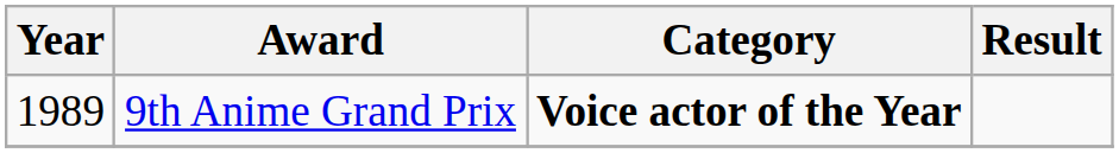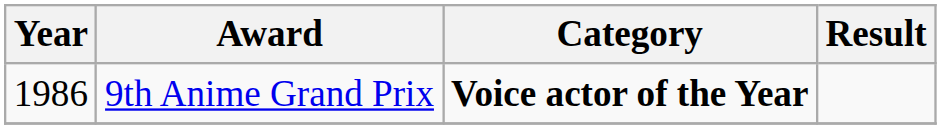 <table class="wikitable sortable">
 <tr>
 <th>Year</th>
 <th>Award</th>
 <th>Category</th>
 <th>Result</th>
 </tr>
 <tr>
-<td>1989</td>
+<td>1986</td>
 <td><a href='#'>9th Anime Grand Prix</a></td>
 <td><strong>Voice actor of the Year</strong></td>
 <td></td>
 </tr>
 <tr>
 </tr>
 </table>
